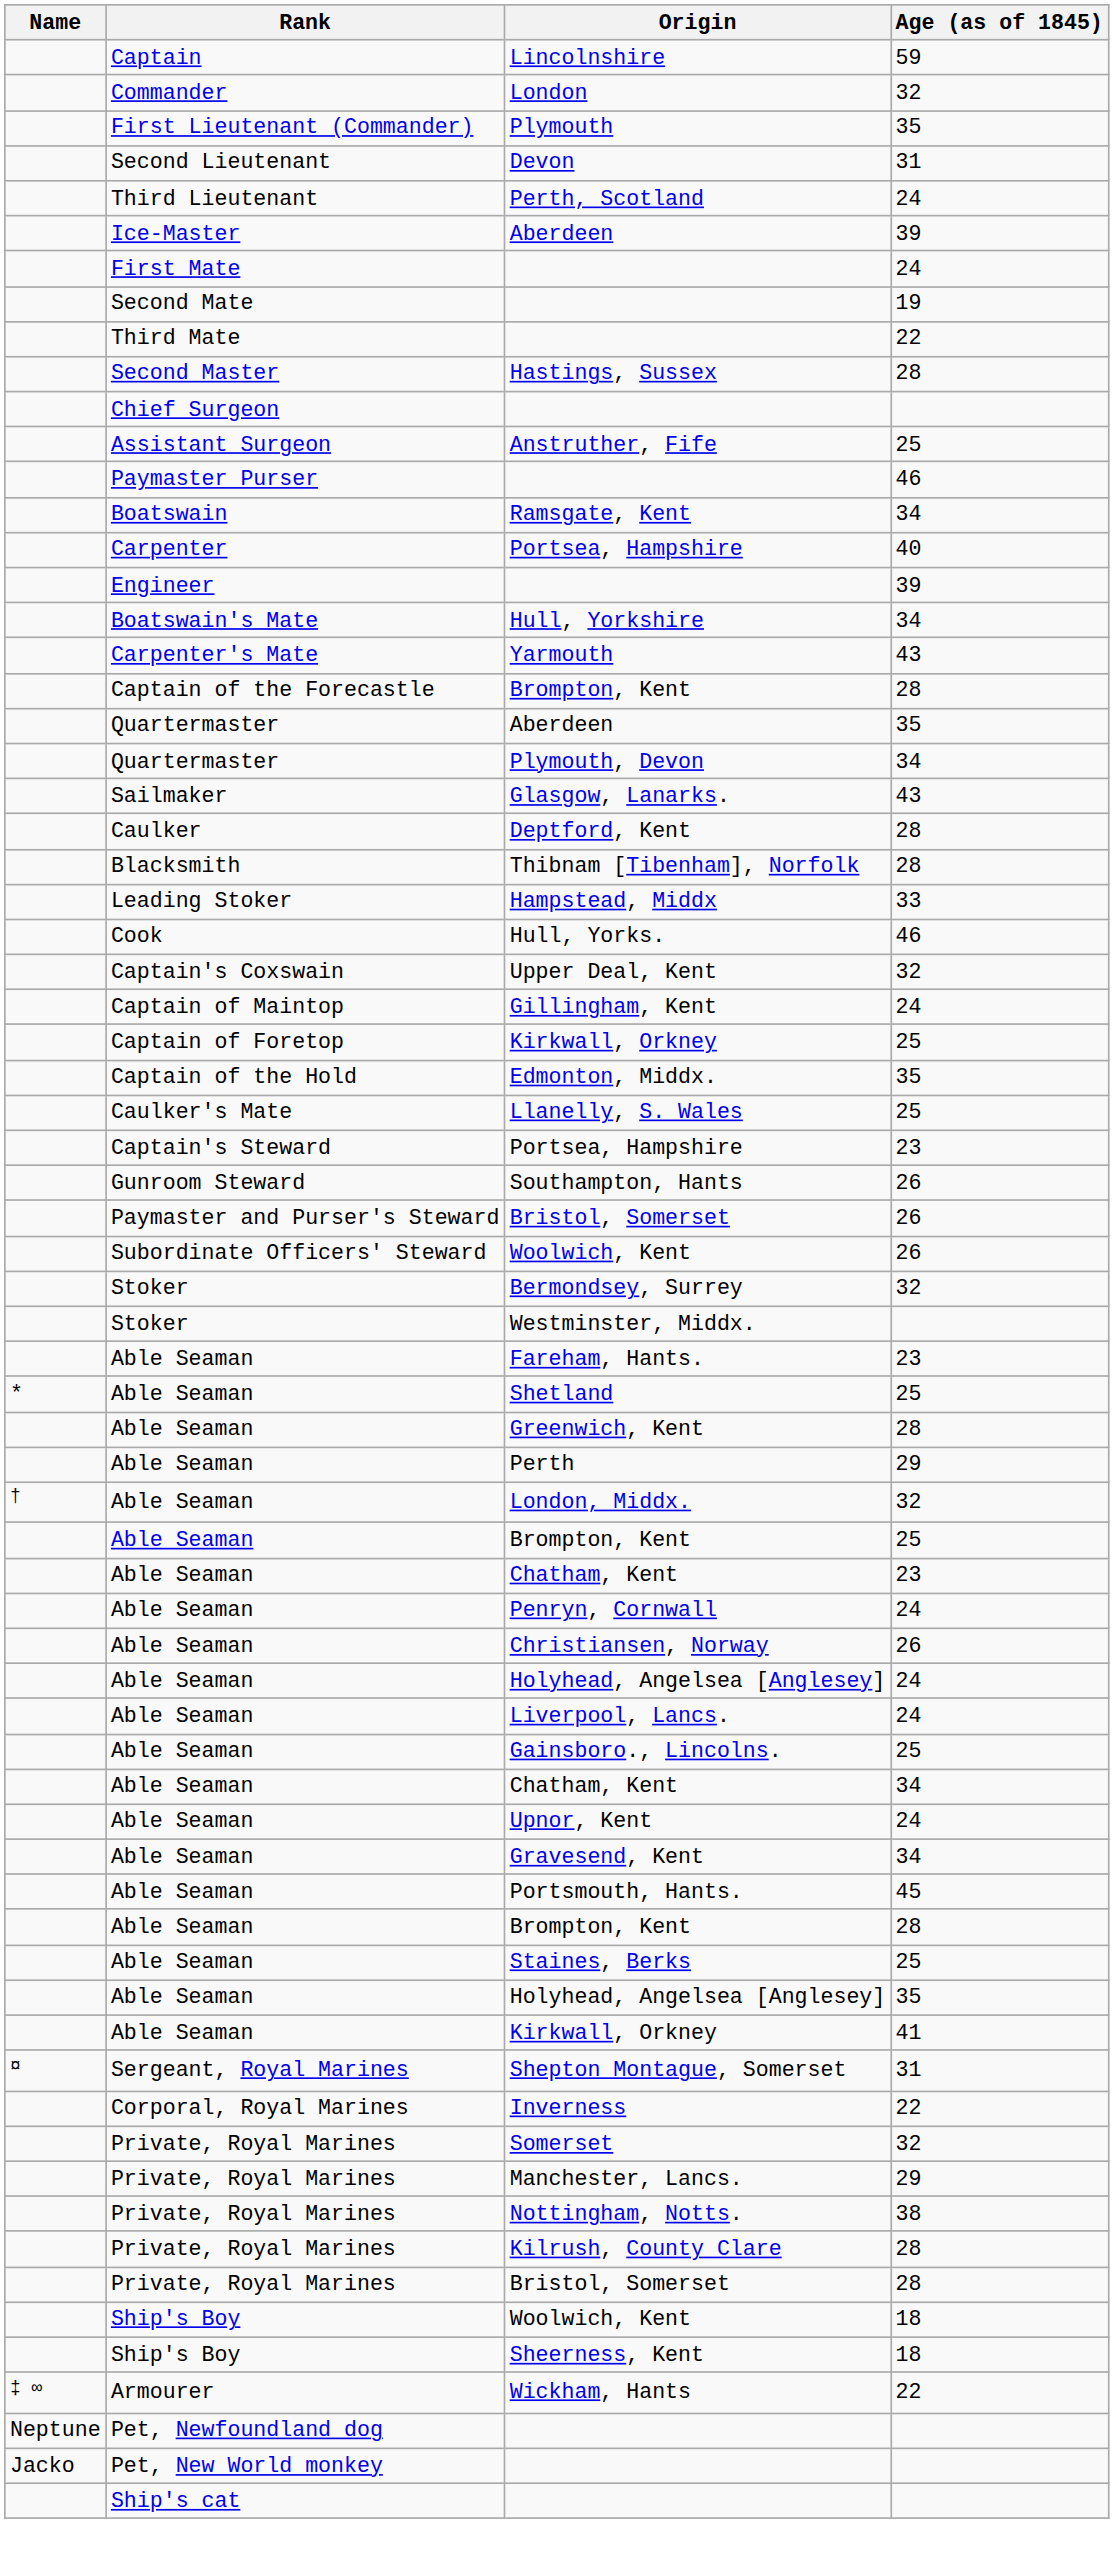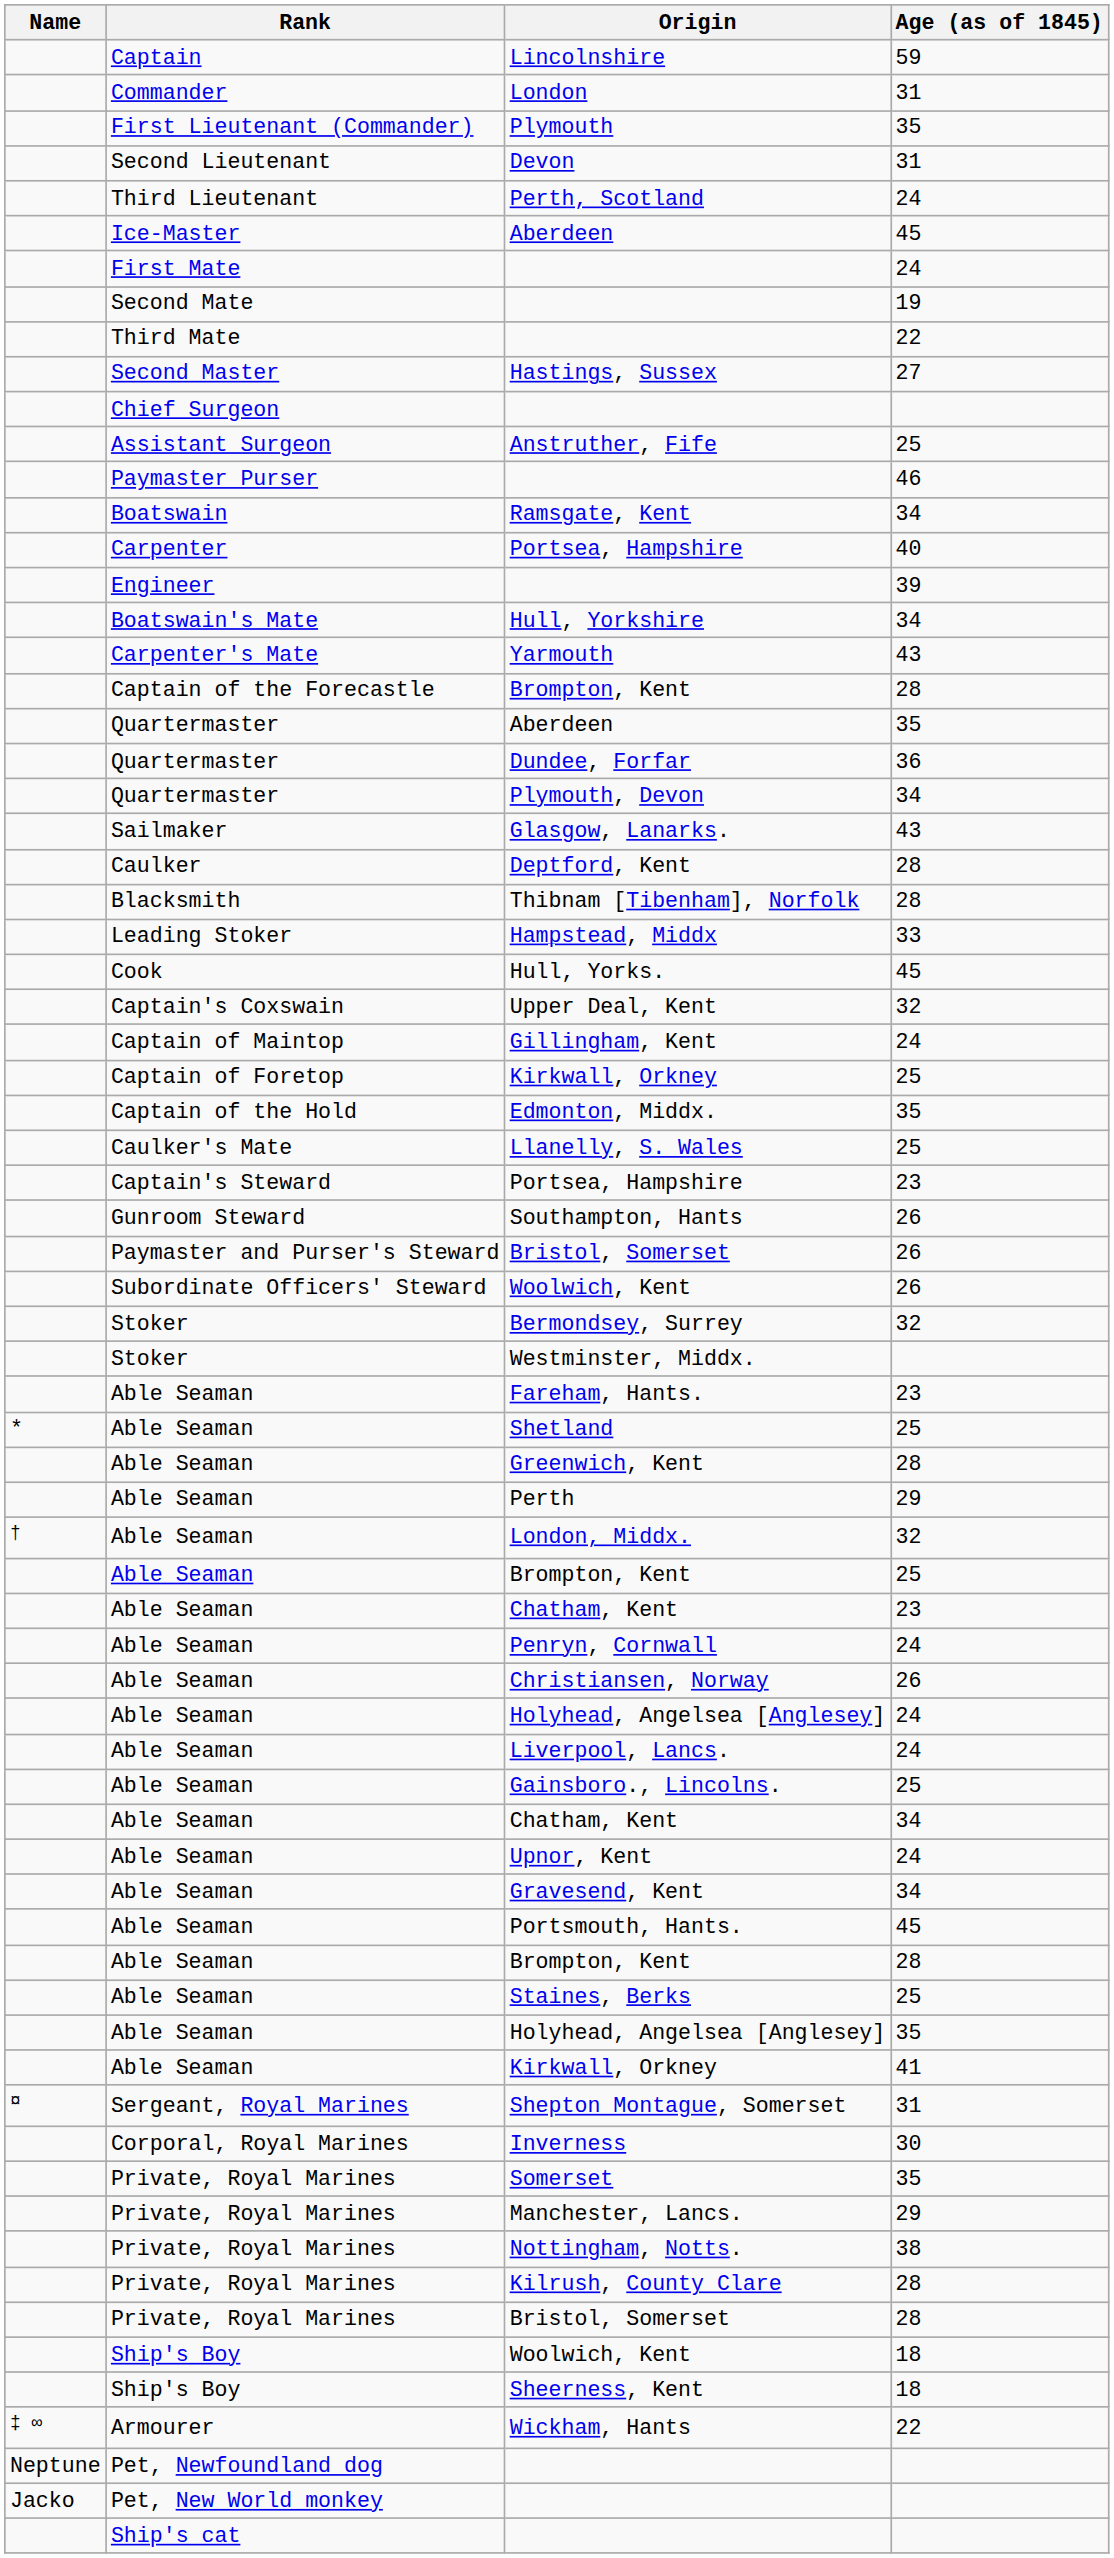 <table class="wikitable sortable">
 <tr>
 <th>Name</th>
 <th>Rank</th>
 <th>Origin</th>
 <th>Age (as of 1845)</th>
 </tr>
 <tr>
 <td></td>
 <td><a href='#'>Captain</a></td>
 <td><a href='#'>Lincolnshire</a></td>
 <td>59</td>
 </tr>
 <tr>
 <td></td>
 <td><a href='#'>Commander</a></td>
 <td><a href='#'>London</a></td>
-<td>32</td>
+<td>31</td>
 </tr>
 <tr>
 <td></td>
 <td><a href='#'>First Lieutenant (Commander)</a></td>
 <td><a href='#'>Plymouth</a></td>
 <td>35</td>
 </tr>
 <tr>
 <td></td>
 <td>Second Lieutenant</td>
 <td><a href='#'>Devon</a></td>
 <td>31</td>
 </tr>
 <tr>
 <td></td>
 <td>Third Lieutenant</td>
 <td><a href='#'>Perth, Scotland</a></td>
 <td>24</td>
 </tr>
 <tr>
 <td></td>
 <td><a href='#'>Ice-Master</a></td>
 <td><a href='#'>Aberdeen</a></td>
-<td>39</td>
+<td>45</td>
 </tr>
 <tr>
 <td></td>
 <td><a href='#'>First Mate</a></td>
 <td></td>
 <td>24</td>
 </tr>
 <tr>
 <td></td>
 <td>Second Mate</td>
 <td></td>
 <td>19</td>
 </tr>
 <tr>
 <td></td>
 <td>Third Mate</td>
 <td></td>
 <td>22</td>
 </tr>
 <tr>
 <td></td>
 <td><a href='#'>Second Master</a></td>
 <td><a href='#'>Hastings</a>, <a href='#'>Sussex</a></td>
-<td>28</td>
+<td>27</td>
 </tr>
 <tr>
 <td></td>
 <td><a href='#'>Chief Surgeon</a></td>
 <td></td>
 <td></td>
 </tr>
 <tr>
 <td></td>
 <td><a href='#'>Assistant Surgeon</a></td>
 <td><a href='#'>Anstruther</a>, <a href='#'>Fife</a></td>
 <td>25</td>
 </tr>
 <tr>
 <td></td>
 <td><a href='#'>Paymaster Purser</a></td>
 <td></td>
 <td>46</td>
 </tr>
 <tr>
 <td></td>
 <td><a href='#'>Boatswain</a></td>
 <td><a href='#'>Ramsgate</a>, <a href='#'>Kent</a></td>
 <td>34</td>
 </tr>
 <tr>
 <td></td>
 <td><a href='#'>Carpenter</a></td>
 <td><a href='#'>Portsea</a>, <a href='#'>Hampshire</a></td>
 <td>40</td>
 </tr>
 <tr>
 <td></td>
 <td><a href='#'>Engineer</a></td>
 <td></td>
 <td>39</td>
 </tr>
 <tr>
 <td></td>
 <td><a href='#'>Boatswain's Mate</a></td>
 <td><a href='#'>Hull</a>, <a href='#'>Yorkshire</a></td>
 <td>34</td>
 </tr>
 <tr>
 <td></td>
 <td><a href='#'>Carpenter's Mate</a></td>
 <td><a href='#'>Yarmouth</a></td>
 <td>43</td>
 </tr>
 <tr>
 <td></td>
 <td>Captain of the Forecastle</td>
 <td><a href='#'>Brompton</a>, Kent</td>
 <td>28</td>
 </tr>
 <tr>
 <td></td>
 <td>Quartermaster</td>
 <td>Aberdeen</td>
 <td>35</td>
 </tr>
 <tr>
 <td></td>
 <td>Quartermaster</td>
+<td><a href='#'>Dundee</a>, <a href='#'>Forfar</a></td>
+<td>36</td>
+</tr>
+<tr>
+<td></td>
+<td>Quartermaster</td>
 <td><a href='#'>Plymouth</a>, <a href='#'>Devon</a></td>
 <td>34</td>
 </tr>
 <tr>
 <td></td>
 <td>Sailmaker</td>
 <td><a href='#'>Glasgow</a>, <a href='#'>Lanarks</a>.</td>
 <td>43</td>
 </tr>
 <tr>
 <td></td>
 <td>Caulker</td>
 <td><a href='#'>Deptford</a>, Kent</td>
 <td>28</td>
 </tr>
 <tr>
 <td></td>
 <td>Blacksmith</td>
 <td>Thibnam [<a href='#'>Tibenham</a>], <a href='#'>Norfolk</a></td>
 <td>28</td>
 </tr>
 <tr>
 <td></td>
 <td>Leading Stoker</td>
 <td><a href='#'>Hampstead</a>, <a href='#'>Middx</a></td>
 <td>33</td>
 </tr>
 <tr>
 <td></td>
 <td>Cook</td>
 <td>Hull, Yorks.</td>
-<td>46</td>
+<td>45</td>
 </tr>
 <tr>
 <td></td>
 <td>Captain's Coxswain</td>
 <td>Upper Deal, Kent</td>
 <td>32</td>
 </tr>
 <tr>
 <td></td>
 <td>Captain of Maintop</td>
 <td><a href='#'>Gillingham</a>, Kent</td>
 <td>24</td>
 </tr>
 <tr>
 <td></td>
 <td>Captain of Foretop</td>
 <td><a href='#'>Kirkwall</a>, <a href='#'>Orkney</a></td>
 <td>25</td>
 </tr>
 <tr>
 <td></td>
 <td>Captain of the Hold</td>
 <td><a href='#'>Edmonton</a>, Middx.</td>
 <td>35</td>
 </tr>
 <tr>
 <td></td>
 <td>Caulker's Mate</td>
 <td><a href='#'>Llanelly</a>, <a href='#'>S. Wales</a></td>
 <td>25</td>
 </tr>
 <tr>
 <td></td>
 <td>Captain's Steward</td>
 <td>Portsea, Hampshire</td>
 <td>23</td>
 </tr>
 <tr>
 <td></td>
 <td>Gunroom Steward</td>
 <td>Southampton, Hants</td>
 <td>26</td>
 </tr>
 <tr>
 <td></td>
 <td>Paymaster and Purser's Steward</td>
 <td><a href='#'>Bristol</a>, <a href='#'>Somerset</a></td>
 <td>26</td>
 </tr>
 <tr>
 <td></td>
 <td>Subordinate Officers' Steward</td>
 <td><a href='#'>Woolwich</a>, Kent</td>
 <td>26</td>
 </tr>
 <tr>
 <td></td>
 <td>Stoker</td>
 <td><a href='#'>Bermondsey</a>, Surrey</td>
 <td>32</td>
 </tr>
 <tr>
 <td></td>
 <td>Stoker</td>
 <td>Westminster, Middx.</td>
 <td></td>
 </tr>
 <tr>
 <td></td>
 <td>Able Seaman</td>
 <td><a href='#'>Fareham</a>, Hants.</td>
 <td>23</td>
 </tr>
 <tr>
 <td> *</td>
 <td>Able Seaman</td>
 <td><a href='#'>Shetland</a></td>
 <td>25</td>
 </tr>
 <tr>
 <td></td>
 <td>Able Seaman</td>
 <td><a href='#'>Greenwich</a>, Kent</td>
 <td>28</td>
 </tr>
 <tr>
 <td></td>
 <td>Able Seaman</td>
 <td>Perth</td>
 <td>29</td>
 </tr>
 <tr>
 <td> <sup>†</sup></td>
 <td>Able Seaman</td>
 <td><a href='#'>London, Middx.</a></td>
 <td>32</td>
 </tr>
 <tr>
 <td></td>
 <td><a href='#'>Able Seaman</a></td>
 <td>Brompton, Kent</td>
 <td>25</td>
 </tr>
 <tr>
 <td></td>
 <td>Able Seaman</td>
 <td><a href='#'>Chatham</a>, Kent</td>
 <td>23</td>
 </tr>
 <tr>
 <td></td>
 <td>Able Seaman</td>
 <td><a href='#'>Penryn</a>, <a href='#'>Cornwall</a></td>
 <td>24</td>
 </tr>
 <tr>
 <td></td>
 <td>Able Seaman</td>
 <td><a href='#'>Christiansen</a>, <a href='#'>Norway</a></td>
 <td>26</td>
 </tr>
 <tr>
 <td></td>
 <td>Able Seaman</td>
 <td><a href='#'>Holyhead</a>, Angelsea [<a href='#'>Anglesey</a>]</td>
 <td>24</td>
 </tr>
 <tr>
 <td></td>
 <td>Able Seaman</td>
 <td><a href='#'>Liverpool</a>, <a href='#'>Lancs</a>.</td>
 <td>24</td>
 </tr>
 <tr>
 <td></td>
 <td>Able Seaman</td>
 <td><a href='#'>Gainsboro</a>., <a href='#'>Lincolns</a>.</td>
 <td>25</td>
 </tr>
 <tr>
 <td></td>
 <td>Able Seaman</td>
 <td>Chatham, Kent</td>
 <td>34</td>
 </tr>
 <tr>
 <td></td>
 <td>Able Seaman</td>
 <td><a href='#'>Upnor</a>, Kent</td>
 <td>24</td>
 </tr>
 <tr>
 <td></td>
 <td>Able Seaman</td>
 <td><a href='#'>Gravesend</a>, Kent</td>
 <td>34</td>
 </tr>
 <tr>
 <td></td>
 <td>Able Seaman</td>
 <td>Portsmouth, Hants.</td>
 <td>45</td>
 </tr>
 <tr>
 <td></td>
 <td>Able Seaman</td>
 <td>Brompton, Kent</td>
 <td>28</td>
 </tr>
 <tr>
 <td></td>
 <td>Able Seaman</td>
 <td><a href='#'>Staines</a>, <a href='#'>Berks</a></td>
 <td>25</td>
 </tr>
 <tr>
 <td></td>
 <td>Able Seaman</td>
 <td>Holyhead, Angelsea [Anglesey]</td>
 <td>35</td>
 </tr>
 <tr>
 <td></td>
 <td>Able Seaman</td>
 <td><a href='#'>Kirkwall</a>, Orkney</td>
 <td>41</td>
 </tr>
 <tr>
 <td> <sup>¤</sup></td>
 <td>Sergeant, <a href='#'>Royal Marines</a></td>
 <td><a href='#'>Shepton Montague</a>, Somerset</td>
 <td>31</td>
 </tr>
 <tr>
 <td></td>
 <td>Corporal, Royal Marines</td>
 <td><a href='#'>Inverness</a></td>
-<td>22</td>
+<td>30</td>
 </tr>
 <tr>
 <td></td>
 <td>Private, Royal Marines</td>
 <td><a href='#'>Somerset</a></td>
-<td>32</td>
+<td>35</td>
 </tr>
 <tr>
 <td></td>
 <td>Private, Royal Marines</td>
 <td>Manchester, Lancs.</td>
 <td>29</td>
 </tr>
 <tr>
 <td></td>
 <td>Private, Royal Marines</td>
 <td><a href='#'>Nottingham</a>, <a href='#'>Notts</a>.</td>
 <td>38</td>
 </tr>
 <tr>
 <td></td>
 <td>Private, Royal Marines</td>
 <td><a href='#'>Kilrush</a>, <a href='#'>County Clare</a></td>
 <td>28</td>
 </tr>
 <tr>
 <td></td>
 <td>Private, Royal Marines</td>
 <td>Bristol, Somerset</td>
 <td>28</td>
 </tr>
 <tr>
 <td></td>
 <td><a href='#'>Ship's Boy</a></td>
 <td>Woolwich, Kent</td>
 <td>18</td>
 </tr>
 <tr>
 <td></td>
 <td>Ship's Boy</td>
 <td><a href='#'>Sheerness</a>, Kent</td>
 <td>18</td>
 </tr>
 <tr>
 <td> <sup>‡ ∞</sup></td>
 <td>Armourer</td>
 <td><a href='#'>Wickham</a>, Hants</td>
 <td>22</td>
 </tr>
 <tr>
 <td>Neptune</td>
 <td>Pet, <a href='#'>Newfoundland dog</a></td>
 <td></td>
 <td></td>
 </tr>
 <tr>
 <td>Jacko</td>
 <td>Pet, <a href='#'>New World monkey</a></td>
 <td></td>
 <td></td>
 </tr>
 <tr>
 <td></td>
 <td><a href='#'>Ship's cat</a></td>
 <td></td>
 <td></td>
 </tr>
 </table>
